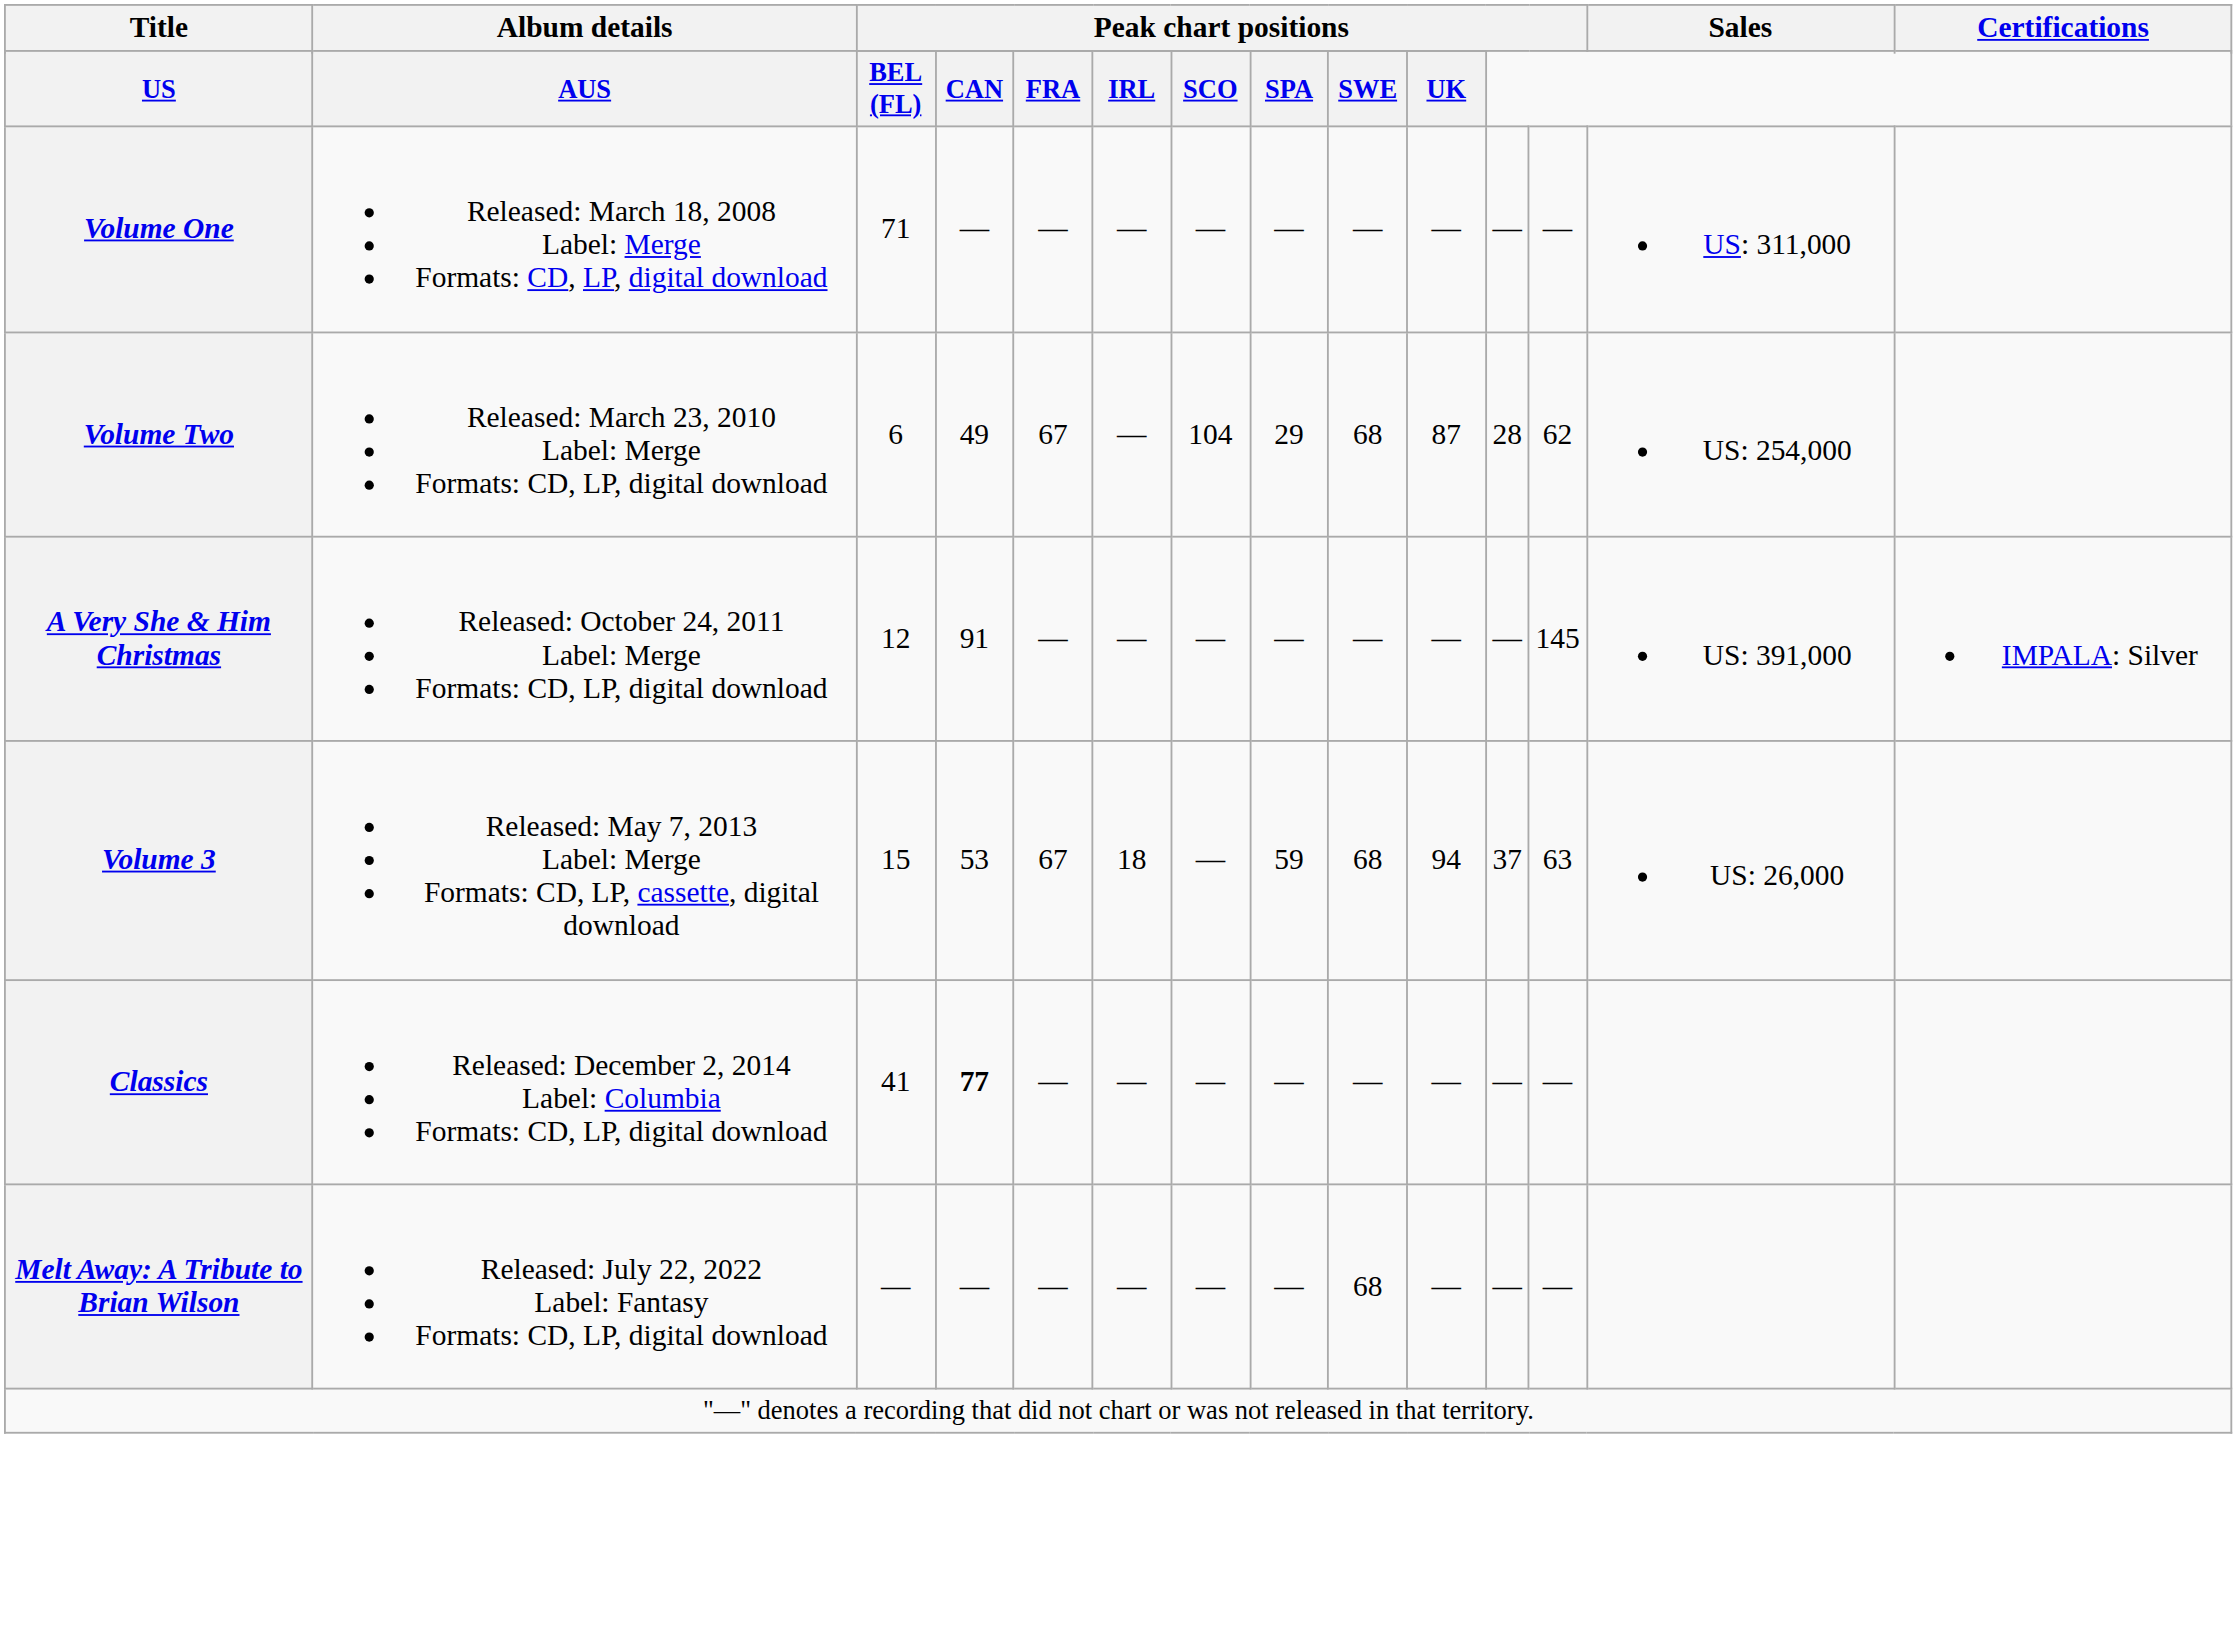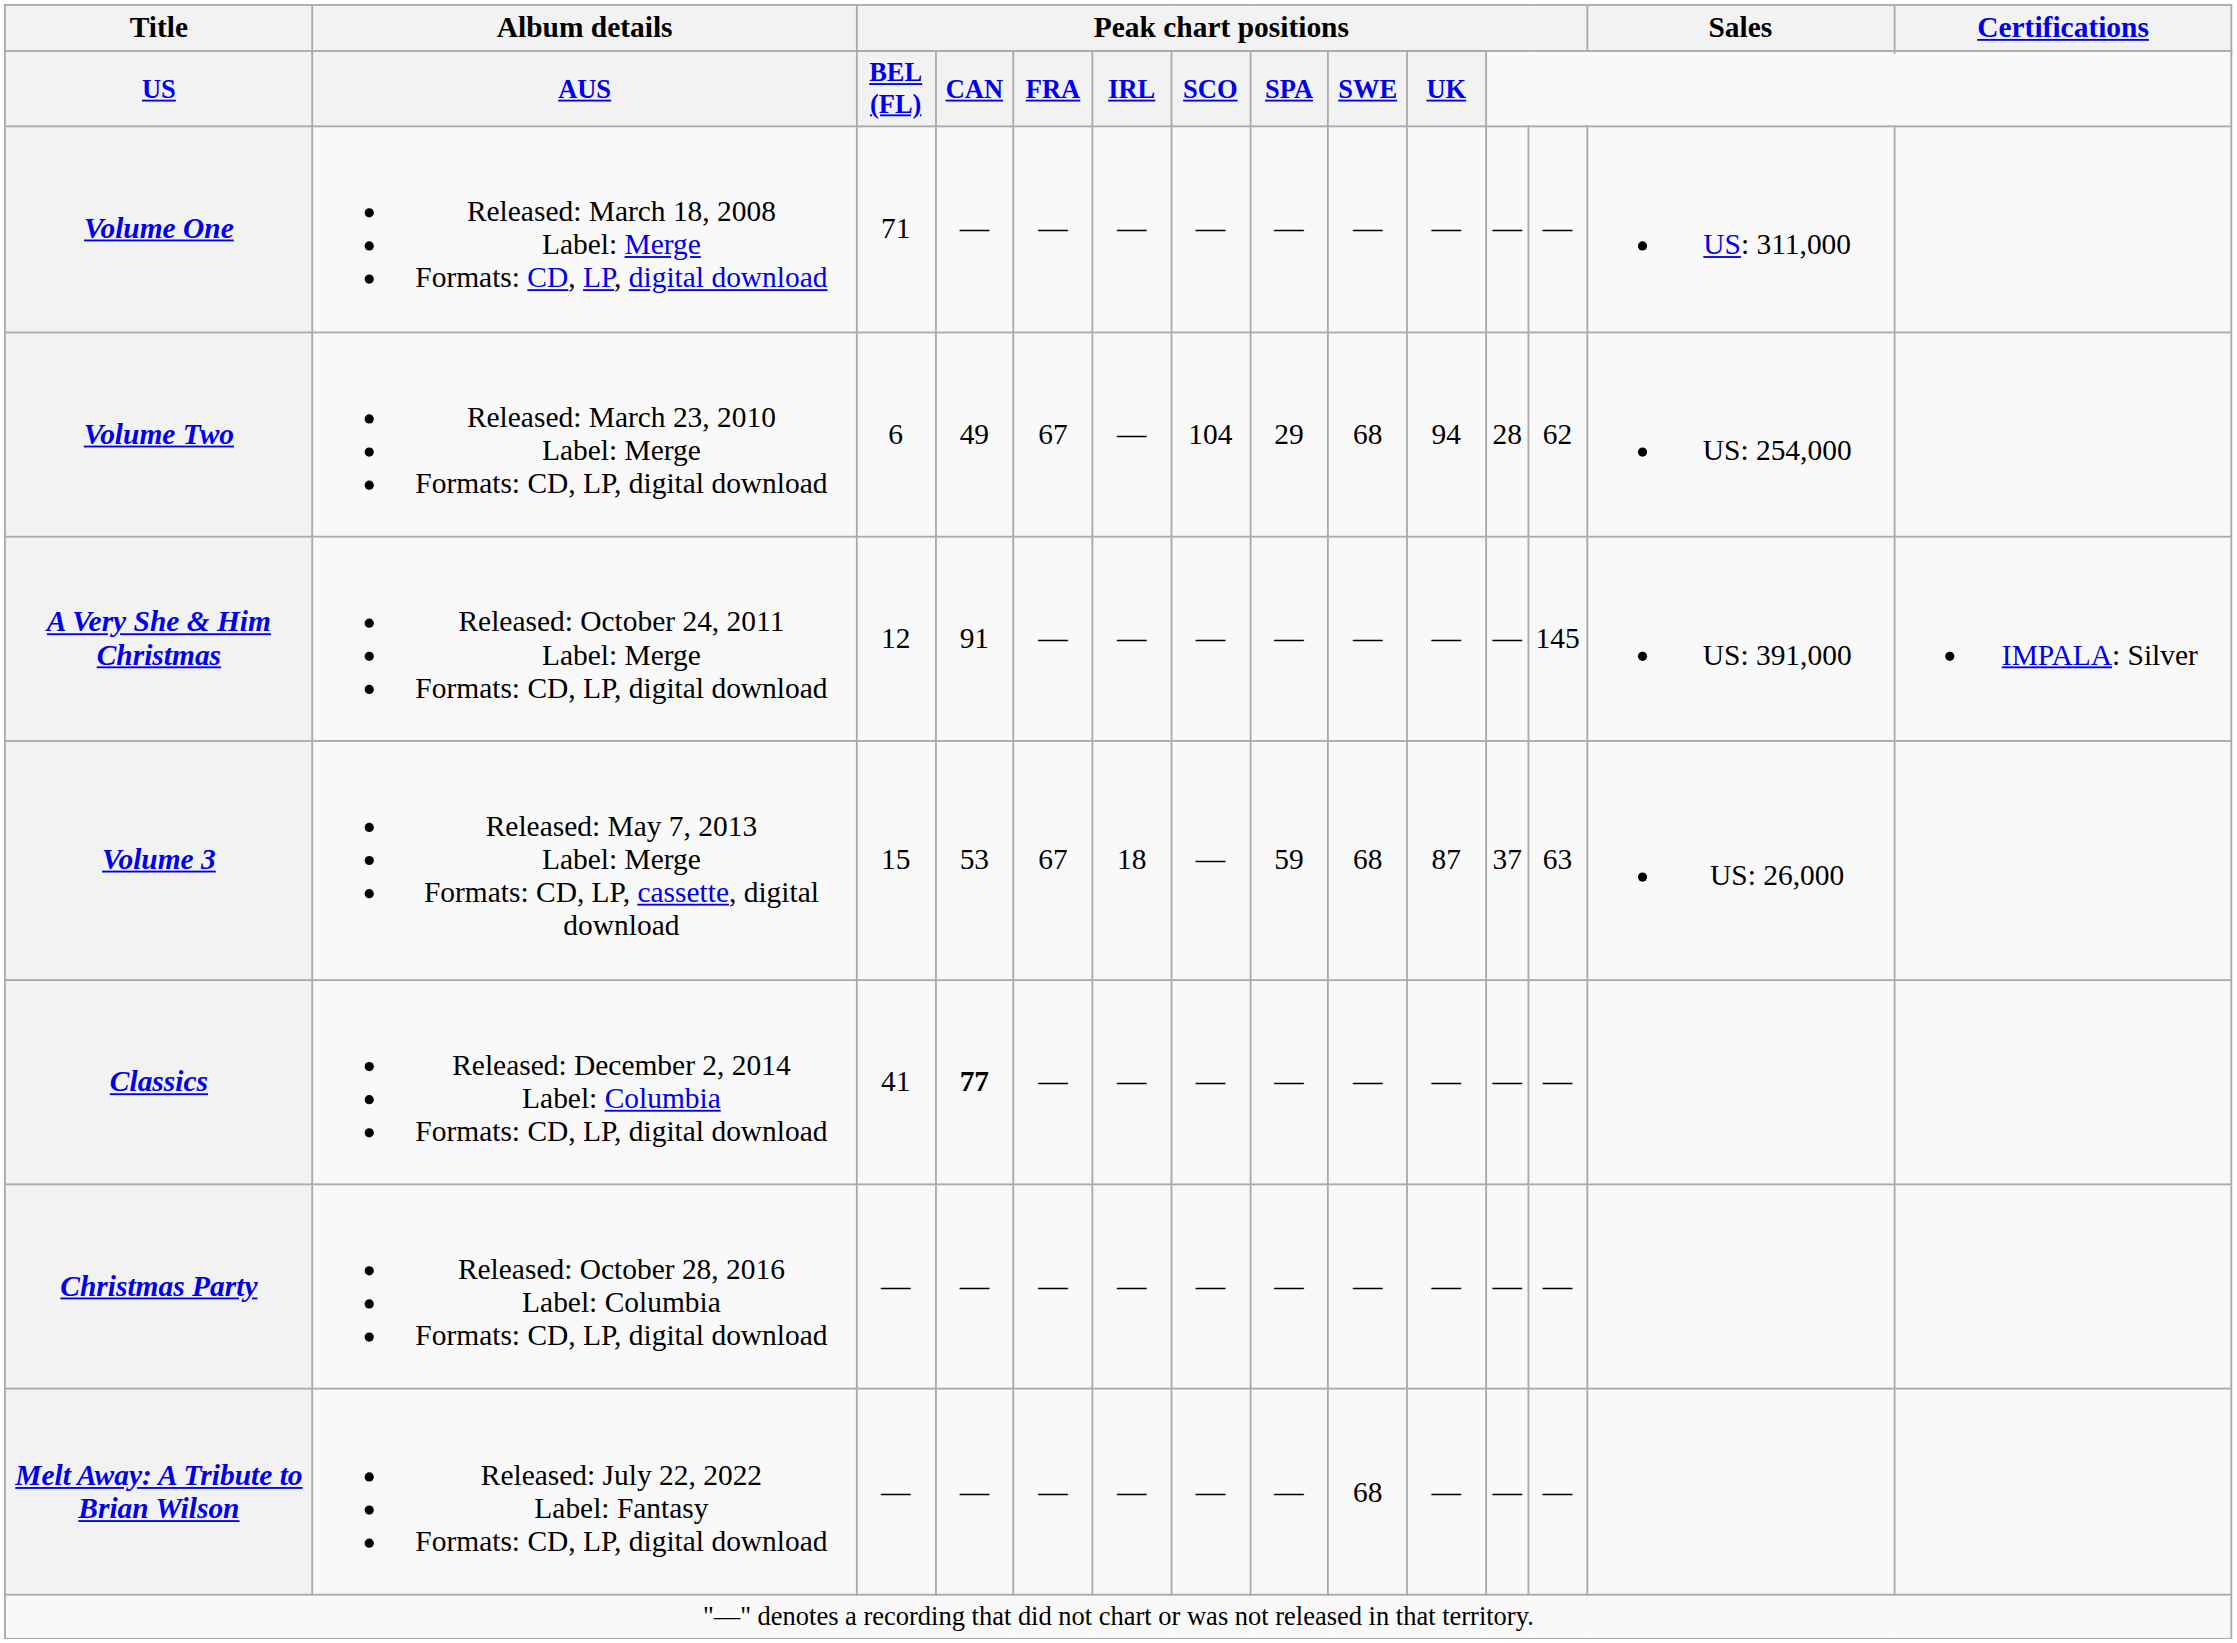 <table class="wikitable plainrowheaders" style="text-align:center;">
 <tr>
 <th scope="col" rowspan="2" style="width:10em;">Title</th>
 <th scope="col" rowspan="2" style="width:18em;">Album details</th>
 <th colspan="10" scope="col">Peak chart positions</th>
 <th scope="col" rowspan="2" style="width:10em;">Sales</th>
 <th scope="col" rowspan="2" style="width:11em;"><a href='#'>Certifications</a></th>
 </tr>
 <tr style="font-size:smaller;">
 </tr>
 <tr>
 <th scope="col" style="width:2.5em;font-size:90%;"><a href='#'>US</a><br></th>
 <th scope="col" style="width:2.5em;font-size:90%;"><a href='#'>AUS</a><br></th>
 <th scope="col" style="width:2.5em;font-size:90%;"><a href='#'>BEL<br>(FL)</a><br></th>
 <th scope="col" style="width:2.5em;font-size:90%;"><a href='#'>CAN</a><br></th>
 <th scope="col" style="width:2.5em;font-size:90%;"><a href='#'>FRA</a><br></th>
 <th scope="col" style="width:2.5em;font-size:90%;"><a href='#'>IRL</a><br></th>
 <th scope="col" style="width:2.5em;font-size:90%;"><a href='#'>SCO</a><br></th>
 <th scope="col" style="width:2.5em;font-size:90%;"><a href='#'>SPA</a><br></th>
 <th scope="col" style="width:2.5em;font-size:90%;"><a href='#'>SWE</a><br></th>
 <th scope="col" style="width:2.5em;font-size:90%;"><a href='#'>UK</a><br></th>
 </tr>
 <tr>
 <th scope="row"><em><a href='#'>Volume One</a></em></th>
 <td><br><ul><li>Released: March 18, 2008</li><li>Label: <a href='#'>Merge</a></li><li>Formats: <a href='#'>CD</a>, <a href='#'>LP</a>, <a href='#'>digital download</a></li></ul></td>
 <td>71</td>
 <td>—</td>
 <td>—</td>
 <td>—</td>
 <td>—</td>
 <td>—</td>
 <td>—</td>
 <td>—</td>
 <td>—</td>
 <td>—</td>
 <td><br><ul><li><a href='#'>US</a>: 311,000</li></ul></td>
 <td></td>
 </tr>
 <tr>
 <th scope="row"><em><a href='#'>Volume Two</a></em></th>
 <td><br><ul><li>Released: March 23, 2010</li><li>Label: Merge</li><li>Formats: CD, LP, digital download</li></ul></td>
 <td>6</td>
 <td>49</td>
 <td>67</td>
 <td>—</td>
 <td>104</td>
 <td>29</td>
 <td>68</td>
-<td>87</td>
+<td>94</td>
 <td>28</td>
 <td>62</td>
 <td><br><ul><li>US: 254,000</li></ul></td>
 <td></td>
 </tr>
 <tr>
 <th scope="row"><em><a href='#'>A Very She & Him Christmas</a></em></th>
 <td><br><ul><li>Released: October 24, 2011</li><li>Label: Merge</li><li>Formats: CD, LP, digital download</li></ul></td>
 <td>12</td>
 <td>91</td>
 <td>—</td>
 <td>—</td>
 <td>—</td>
 <td>—</td>
 <td>—</td>
 <td>—</td>
 <td>—</td>
 <td>145</td>
 <td><br><ul><li>US: 391,000</li></ul></td>
 <td><br><ul><li><a href='#'>IMPALA</a>: Silver</li></ul></td>
 </tr>
 <tr>
 <th scope="row"><em><a href='#'>Volume 3</a></em></th>
 <td><br><ul><li>Released: May 7, 2013</li><li>Label: Merge</li><li>Formats: CD, LP, <a href='#'>cassette</a>, digital download</li></ul></td>
 <td>15</td>
 <td>53</td>
 <td>67</td>
 <td>18</td>
 <td>—</td>
 <td>59</td>
 <td>68</td>
-<td>94</td>
+<td>87</td>
 <td>37</td>
 <td>63</td>
 <td><br><ul><li>US: 26,000</li></ul></td>
 <td></td>
 </tr>
 <tr>
 <th scope="row"><em><a href='#'>Classics</a></em></th>
 <td><br><ul><li>Released: December 2, 2014</li><li>Label: <a href='#'>Columbia</a></li><li>Formats: CD, LP, digital download</li></ul></td>
 <td>41</td>
 <td><strong>77</strong></td>
+<td>—</td>
+<td>—</td>
+<td>—</td>
+<td>—</td>
+<td>—</td>
+<td>—</td>
+<td>—</td>
+<td>—</td>
+<td></td>
+<td></td>
+</tr>
+<tr>
+<th scope="row"><em><a href='#'>Christmas Party</a></em></th>
+<td><br><ul><li>Released: October 28, 2016</li><li>Label: Columbia</li><li>Formats: CD, LP, digital download</li></ul></td>
+<td>—</td>
+<td>—</td>
 <td>—</td>
 <td>—</td>
 <td>—</td>
 <td>—</td>
 <td>—</td>
 <td>—</td>
 <td>—</td>
 <td>—</td>
 <td></td>
 <td></td>
 </tr>
 <tr>
 <th scope="row"><em><a href='#'>Melt Away: A Tribute to Brian Wilson</a></em></th>
 <td><br><ul><li>Released: July 22, 2022</li><li>Label: Fantasy</li><li>Formats: CD, LP, digital download</li></ul></td>
 <td>—</td>
 <td>—</td>
 <td>—</td>
 <td>—</td>
 <td>—</td>
 <td>—</td>
 <td>68</td>
 <td>—</td>
 <td>—</td>
 <td>—</td>
 <td></td>
 <td></td>
 </tr>
 <tr>
 <td colspan="14" style="font-size:90%">"—" denotes a recording that did not chart or was not released in that territory.</td>
 </tr>
 </table>
